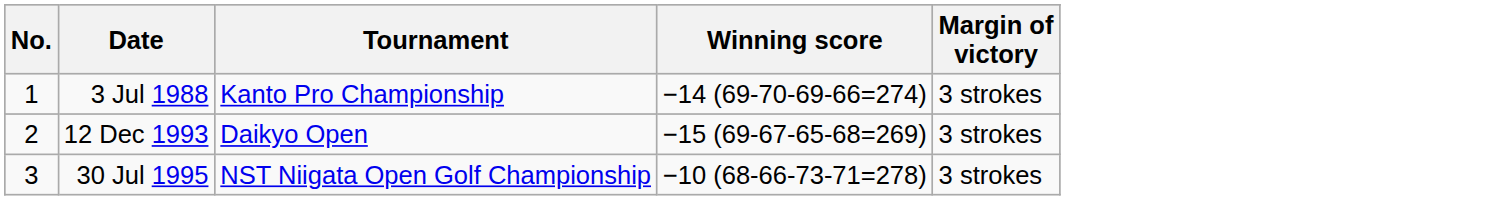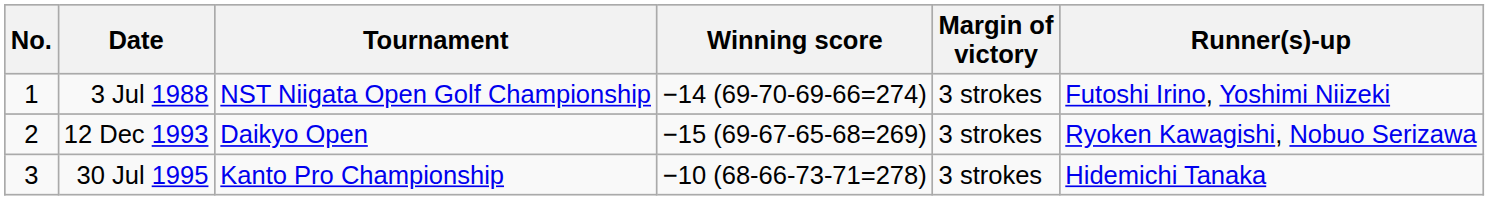 <table class="wikitable" style="font-size:95%;">
 <tr>
 <th>No.</th>
 <th>Date</th>
 <th>Tournament</th>
 <th>Winning score</th>
 <th>Margin of<br>victory</th>
+<th>Runner(s)-up</th>
 </tr>
 <tr>
 <td align=center>1</td>
 <td align=right>3 Jul <a href='#'>1988</a></td>
-<td><a href='#'>Kanto Pro Championship</a></td>
+<td><a href='#'>NST Niigata Open Golf Championship</a></td>
 <td>−14 (69-70-69-66=274)</td>
 <td>3 strokes</td>
+<td> <a href='#'>Futoshi Irino</a>,  <a href='#'>Yoshimi Niizeki</a></td>
 </tr>
 <tr>
 <td align=center>2</td>
 <td align=right>12 Dec <a href='#'>1993</a></td>
 <td><a href='#'>Daikyo Open</a></td>
 <td>−15 (69-67-65-68=269)</td>
 <td>3 strokes</td>
+<td> <a href='#'>Ryoken Kawagishi</a>,  <a href='#'>Nobuo Serizawa</a></td>
 </tr>
 <tr>
 <td align=center>3</td>
 <td align=right>30 Jul <a href='#'>1995</a></td>
-<td><a href='#'>NST Niigata Open Golf Championship</a></td>
+<td><a href='#'>Kanto Pro Championship</a></td>
 <td>−10 (68-66-73-71=278)</td>
 <td>3 strokes</td>
+<td> <a href='#'>Hidemichi Tanaka</a></td>
 </tr>
 </table>
